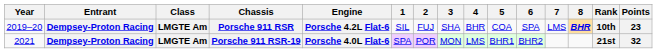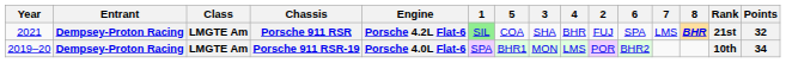 <table class="wikitable" style="text-align:center; font-size:90%">
 <tr>
 <th>Year</th>
 <th>Entrant</th>
 <th>Class</th>
 <th>Chassis</th>
 <th>Engine</th>
 <th>1</th>
-<th>2</th>
+<th>5</th>
 <th>3</th>
 <th>4</th>
-<th>5</th>
+<th>2</th>
 <th>6</th>
 <th>7</th>
 <th>8</th>
 <th>Rank</th>
 <th>Points</th>
 </tr>
 <tr>
-<td><a href='#'>2019–20</a></td>
+<td><a href='#'>2021</a></td>
 <th><a href='#'>Dempsey-Proton Racing</a></th>
 <th>LMGTE Am</th>
 <th><a href='#'>Porsche 911 RSR</a></th>
 <th><a href='#'>Porsche</a> 4.2L <a href='#'>Flat-6</a></th>
-<td><a href='#'>SIL</a></td>
-<td><a href='#'>FUJ</a></td>
+<td style="background: lightgreen;"><a href='#'>SIL</a></td>
+<td><a href='#'>COA</a></td>
 <td><a href='#'>SHA</a></td>
 <td><a href='#'>BHR</a></td>
-<td><a href='#'>COA</a></td>
+<td><a href='#'>FUJ</a></td>
 <td><a href='#'>SPA</a></td>
 <td><a href='#'>LMS</a></td>
 <td style=background:#FFDF9F><strong><em><a href='#'>BHR</a></em><br></strong></td>
-<th>10th</th>
-<th>23</th>
+<th>21st</th>
+<th>32</th>
 </tr>
 <tr>
-<td><a href='#'>2021</a></td>
+<td><a href='#'>2019–20</a></td>
 <th><a href='#'>Dempsey-Proton Racing</a></th>
 <th>LMGTE Am</th>
 <th><a href='#'>Porsche 911 RSR-19</a></th>
 <th><a href='#'>Porsche</a> 4.0L <a href='#'>Flat-6</a></th>
 <td style=background:#EFCFFF><a href='#'>SPA</a><br></td>
-<td style=background:#EFCFFF><a href='#'>POR</a><br></td>
+<td style=background:#DFFFDF><a href='#'>BHR1</a><br></td>
 <td style=background:#DFFFDF><a href='#'>MON</a><br></td>
 <td style=background:#DFFFDF><a href='#'>LMS</a><br></td>
-<td style=background:#DFFFDF><a href='#'>BHR1</a><br></td>
+<td style=background:#EFCFFF><a href='#'>POR</a><br></td>
 <td style=background:#DFFFDF><a href='#'>BHR2</a><br></td>
 <td></td>
 <td></td>
-<th>21st</th>
-<th>32</th>
+<th>10th</th>
+<th>34</th>
 </tr>
 </table>
